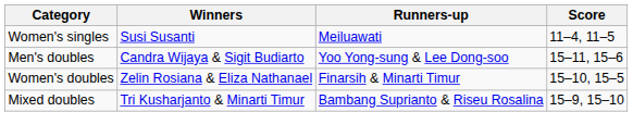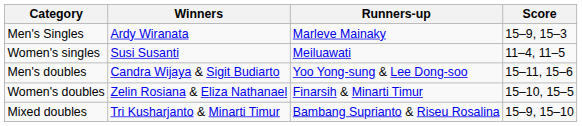 <table class=wikitable style="margin:auto;">
 <tr>
 <th>Category</th>
 <th>Winners</th>
 <th>Runners-up</th>
 <th>Score</th>
+</tr>
+<tr>
+<td>Men's Singles</td>
+<td> <a href='#'>Ardy Wiranata</a></td>
+<td> <a href='#'>Marleve Mainaky</a></td>
+<td>15–9, 15–3</td>
 </tr>
 <tr>
 <td>Women's singles</td>
 <td> <a href='#'>Susi Susanti</a></td>
 <td> <a href='#'>Meiluawati</a></td>
 <td>11–4, 11–5</td>
 </tr>
 <tr>
 <td>Men's doubles</td>
 <td> <a href='#'>Candra Wijaya</a> & <a href='#'>Sigit Budiarto</a></td>
 <td> <a href='#'>Yoo Yong-sung</a> & <a href='#'>Lee Dong-soo</a></td>
 <td>15–11, 15–6</td>
 </tr>
 <tr>
 <td>Women's doubles</td>
 <td> <a href='#'>Zelin Rosiana</a> & <a href='#'>Eliza Nathanael</a></td>
 <td> <a href='#'>Finarsih</a> & <a href='#'>Minarti Timur</a></td>
 <td>15–10, 15–5</td>
 </tr>
 <tr>
 <td>Mixed doubles</td>
 <td> <a href='#'>Tri Kusharjanto</a> & <a href='#'>Minarti Timur</a></td>
 <td> <a href='#'>Bambang Suprianto</a> & <a href='#'>Riseu Rosalina</a></td>
 <td>15–9, 15–10</td>
 </tr>
 </table>
